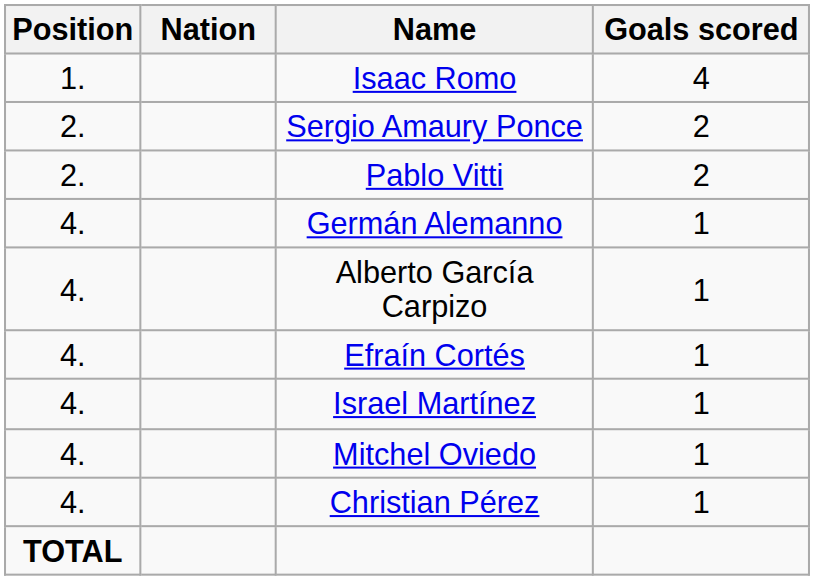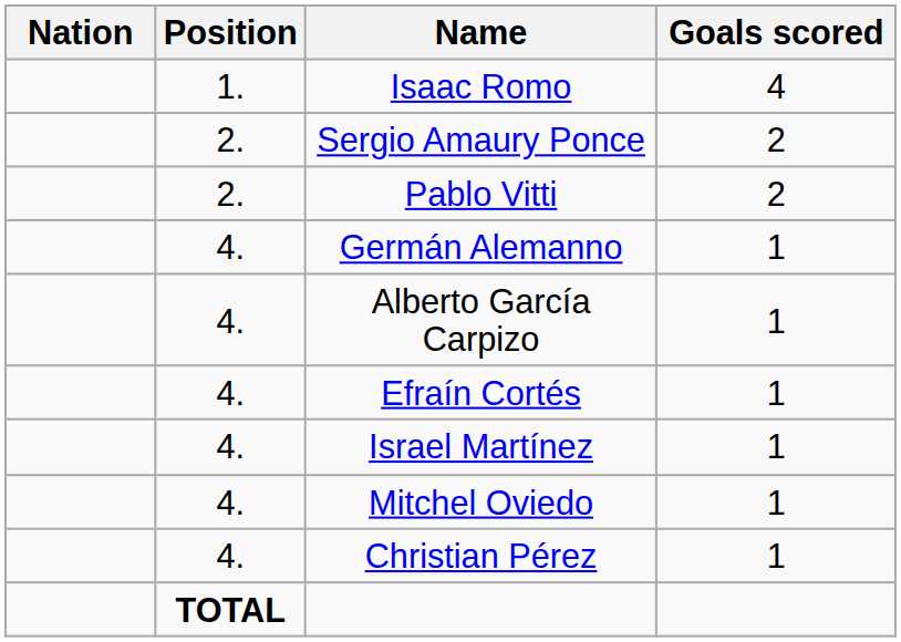 <table class="wikitable" style="font-size: 95%; text-align: center;">
 <tr>
+<th width=60>Nation</th>
 <th width=60>Position</th>
-<th width=60>Nation</th>
 <th width=150>Name</th>
 <th width=100>Goals scored</th>
 </tr>
 <tr>
+<td></td>
 <td>1.</td>
-<td></td>
 <td><a href='#'>Isaac Romo</a></td>
 <td>4</td>
 </tr>
 <tr>
+<td></td>
 <td>2.</td>
-<td></td>
 <td><a href='#'>Sergio Amaury Ponce</a></td>
 <td>2</td>
 </tr>
 <tr>
+<td></td>
 <td>2.</td>
-<td></td>
 <td><a href='#'>Pablo Vitti</a></td>
 <td>2</td>
 </tr>
 <tr>
+<td></td>
 <td>4.</td>
-<td></td>
 <td><a href='#'>Germán Alemanno</a></td>
 <td>1</td>
 </tr>
 <tr>
+<td></td>
 <td>4.</td>
-<td></td>
 <td>Alberto García Carpizo</td>
 <td>1</td>
 </tr>
 <tr>
+<td></td>
 <td>4.</td>
-<td></td>
 <td><a href='#'>Efraín Cortés</a></td>
 <td>1</td>
 </tr>
 <tr>
+<td></td>
 <td>4.</td>
-<td></td>
 <td><a href='#'>Israel Martínez</a></td>
 <td>1</td>
 </tr>
 <tr>
+<td></td>
 <td>4.</td>
-<td></td>
 <td><a href='#'>Mitchel Oviedo</a></td>
 <td>1</td>
 </tr>
 <tr>
+<td></td>
 <td>4.</td>
-<td></td>
 <td><a href='#'>Christian Pérez</a></td>
 <td>1</td>
 </tr>
 <tr>
+<td></td>
 <td><strong>TOTAL</strong></td>
-<td></td>
 <td></td>
 <td></td>
 </tr>
 </table>
